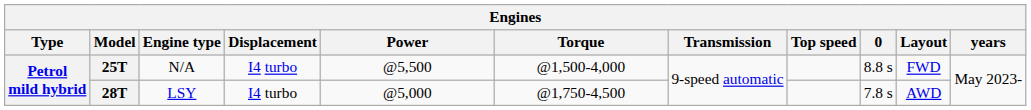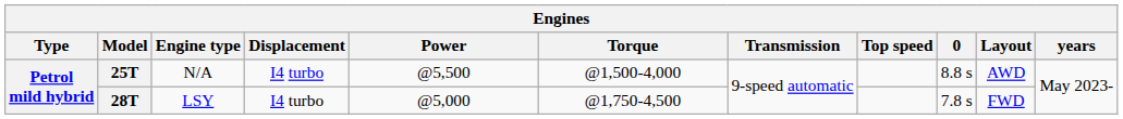 <table class="wikitable" style="text-align:center; font-size:80%;">
 <tr>
 <th colspan="13">Engines</th>
 </tr>
 <tr>
 <th>Type</th>
 <th>Model</th>
 <th>Engine type</th>
 <th>Displacement</th>
 <th width="17%">Power</th>
 <th width="17%">Torque</th>
 <th>Transmission</th>
 <th>Top speed</th>
 <th>0</th>
 <th>Layout</th>
 <th> years</th>
 </tr>
 <tr>
 <th rowspan="2"><a href='#'>Petrol</a><br><a href='#'>mild hybrid</a></th>
 <th>25T</th>
 <td>N/A</td>
 <td> <a href='#'>I4</a> <a href='#'>turbo</a></td>
 <td> @5,500</td>
 <td> @1,500-4,000</td>
 <td rowspan="2">9-speed <a href='#'>automatic</a></td>
 <td></td>
 <td>8.8 s</td>
-<td><a href='#'>FWD</a></td>
+<td><a href='#'>AWD</a></td>
 <td rowspan="2">May 2023-</td>
 </tr>
 <tr>
 <th>28T</th>
 <td><a href='#'>LSY</a></td>
 <td> <a href='#'>I4</a> turbo</td>
 <td> @5,000</td>
 <td> @1,750-4,500</td>
 <td></td>
 <td>7.8 s</td>
-<td><a href='#'>AWD</a></td>
+<td><a href='#'>FWD</a></td>
 </tr>
 </table>
